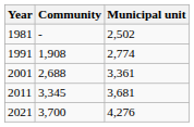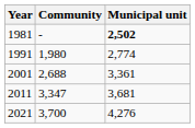 <table class=wikitable>
 <tr>
 <th>Year</th>
 <th>Community</th>
 <th>Municipal unit</th>
 </tr>
 <tr>
 <td>1981</td>
 <td>-</td>
-<td>2,502</td>
+<td><strong>2,502</strong></td>
 </tr>
 <tr>
 <td>1991</td>
-<td>1,908</td>
+<td>1,980</td>
 <td>2,774</td>
 </tr>
 <tr>
 <td>2001</td>
 <td>2,688</td>
 <td>3,361</td>
 </tr>
 <tr>
 <td>2011</td>
-<td>3,345</td>
+<td>3,347</td>
 <td>3,681</td>
 </tr>
 <tr>
 <td>2021</td>
 <td>3,700</td>
 <td>4,276</td>
 </tr>
 </table>
